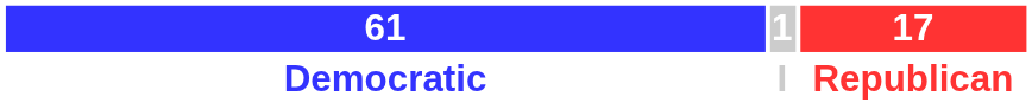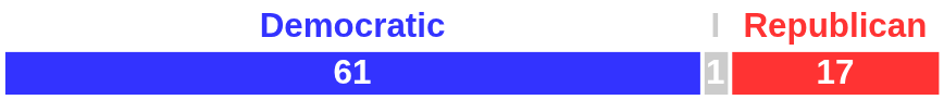 <table style="width:50%">
 <tr>
 <td scope="row" colspan="3" style="text-align:center"></td>
+</tr>
+<tr>
+<td scope="row" style="text-align:center; color:#33F"><strong>Democratic</strong></td>
+<td style="text-align:center; color:#cccccc"><strong>I</strong></td>
+<td style="text-align:center; color:#F33"><strong>Republican</strong></td>
 </tr>
 <tr>
 <td scope="row" style="background:#33F; width:76.25%; text-align:center; color:white"><strong>61</strong></td>
 <td style="background:#CCCCCC; width:1.25%; text-align:center; color:white"><strong>1</strong></td>
 <td style="background:#F33; width:22.50%; text-align:center; color:white"><strong>17</strong></td>
 </tr>
-<tr>
-<td scope="row" style="text-align:center; color:#33F"><strong>Democratic</strong></td>
-<td style="text-align:center; color:#cccccc"><strong>I</strong></td>
-<td style="text-align:center; color:#F33"><strong>Republican</strong></td>
-</tr>
 </table>
